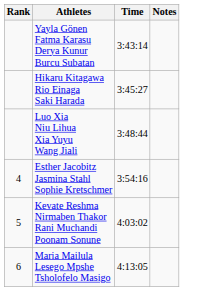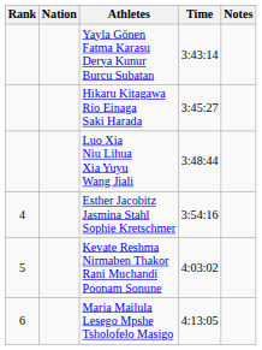 <table class="wikitable sortable" style="text-align:center">
 <tr>
 <th>Rank</th>
+<th>Nation</th>
 <th>Athletes</th>
 <th>Time</th>
 <th>Notes</th>
 </tr>
 <tr>
 <td></td>
+<td align=left></td>
 <td align=left><a href='#'>Yayla Gönen</a><br><a href='#'>Fatma Karasu</a><br><a href='#'>Derya Kunur</a><br><a href='#'>Burcu Subatan</a></td>
 <td>3:43:14</td>
 <td></td>
 </tr>
 <tr>
 <td></td>
+<td align=left></td>
 <td align=left><a href='#'>Hikaru Kitagawa</a><br><a href='#'>Rio Einaga</a><br><a href='#'>Saki Harada</a></td>
 <td>3:45:27</td>
 <td></td>
 </tr>
 <tr>
 <td></td>
+<td align=left></td>
 <td align=left><a href='#'>Luo Xia</a><br><a href='#'>Niu Lihua</a><br><a href='#'>Xia Yuyu</a><br><a href='#'>Wang Jiali</a></td>
 <td>3:48:44</td>
 <td></td>
 </tr>
 <tr>
 <td>4</td>
+<td align=left></td>
 <td align=left><a href='#'>Esther Jacobitz</a><br><a href='#'>Jasmina Stahl</a><br><a href='#'>Sophie Kretschmer</a></td>
 <td>3:54:16</td>
 <td></td>
 </tr>
 <tr>
 <td>5</td>
+<td align=left></td>
 <td align=left><a href='#'>Kevate Reshma</a><br><a href='#'>Nirmaben Thakor</a><br><a href='#'>Rani Muchandi</a><br><a href='#'>Poonam Sonune</a></td>
 <td>4:03:02</td>
 <td></td>
 </tr>
 <tr>
 <td>6</td>
+<td align=left></td>
 <td align=left><a href='#'>Maria Mailula</a><br><a href='#'>Lesego Mpshe</a><br><a href='#'>Tsholofelo Masigo</a></td>
 <td>4:13:05</td>
 <td></td>
 </tr>
 </table>
